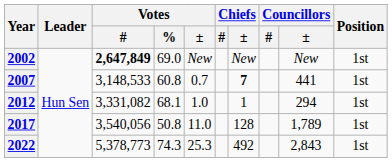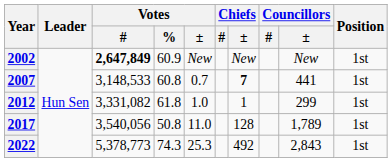 <table class=wikitable style=text-align:center>
 <tr>
 <th rowspan=2>Year</th>
 <th rowspan="2">Leader</th>
 <th colspan=3>Votes</th>
 <th colspan=2><a href='#'>Chiefs</a></th>
 <th colspan=2><a href='#'>Councillors</a></th>
 <th rowspan=2>Position</th>
 </tr>
 <tr>
 <th>#</th>
 <th>%</th>
 <th>±</th>
 <th>#</th>
 <th>±</th>
 <th>#</th>
 <th>±</th>
 </tr>
 <tr>
 <th><a href='#'>2002</a></th>
 <td rowspan="5"><a href='#'>Hun Sen</a></td>
 <td><strong>2,647,849</strong></td>
-<td>69.0</td>
+<td>60.9</td>
 <td><em>New</em></td>
 <td></td>
 <td><em>New</em></td>
 <td></td>
 <td><em>New</em></td>
 <td> 1st</td>
 </tr>
 <tr>
 <th><a href='#'>2007</a></th>
 <td>3,148,533</td>
 <td>60.8</td>
 <td> 0.7</td>
 <td></td>
 <td><strong> 7</strong></td>
 <td></td>
 <td> 441</td>
 <td> 1st</td>
 </tr>
 <tr>
 <th><a href='#'>2012</a></th>
 <td>3,331,082</td>
-<td>68.1</td>
+<td>61.8</td>
 <td> 1.0</td>
 <td></td>
 <td> 1</td>
 <td></td>
-<td> 294</td>
+<td> 299</td>
 <td> 1st</td>
 </tr>
 <tr>
 <th><a href='#'>2017</a></th>
 <td>3,540,056</td>
 <td>50.8</td>
 <td> 11.0</td>
 <td></td>
 <td> 128</td>
 <td></td>
 <td> 1,789</td>
 <td> 1st</td>
 </tr>
 <tr>
 <th><a href='#'>2022</a></th>
 <td>5,378,773</td>
 <td>74.3</td>
 <td> 25.3</td>
 <td></td>
 <td> 492</td>
 <td></td>
 <td> 2,843</td>
 <td> 1st</td>
 </tr>
 </table>
